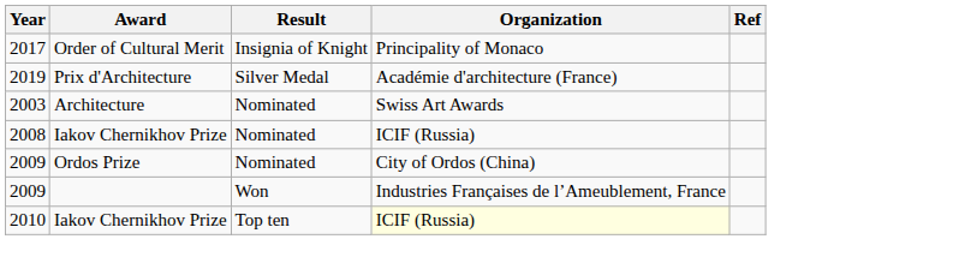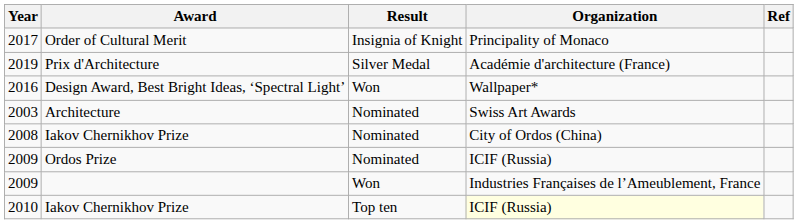 <table class="wikitable sortable">
 <tr>
 <th>Year</th>
 <th>Award</th>
 <th>Result</th>
 <th>Organization</th>
 <th>Ref</th>
 </tr>
 <tr>
 <td>2017</td>
 <td>Order of Cultural Merit</td>
 <td>Insignia of Knight</td>
 <td>Principality of Monaco</td>
 <td></td>
 </tr>
 <tr>
 <td>2019</td>
 <td>Prix d'Architecture</td>
 <td>Silver Medal</td>
 <td>Académie d'architecture (France)</td>
 <td></td>
 </tr>
 <tr>
+<td>2016</td>
+<td>Design Award, Best Bright Ideas, ‘Spectral Light’</td>
+<td>Won</td>
+<td>Wallpaper*</td>
+<td></td>
+</tr>
+<tr>
 <td>2003</td>
 <td>Architecture</td>
 <td>Nominated</td>
 <td>Swiss Art Awards</td>
 <td></td>
 </tr>
 <tr>
 <td>2008</td>
 <td>Iakov Chernikhov Prize</td>
 <td>Nominated</td>
-<td>ICIF (Russia)</td>
+<td>City of Ordos (China)</td>
 <td></td>
 </tr>
 <tr>
 <td>2009</td>
 <td>Ordos Prize</td>
 <td>Nominated</td>
-<td>City of Ordos (China)</td>
+<td>ICIF (Russia)</td>
 <td></td>
 </tr>
 <tr>
 <td>2009</td>
 <td></td>
 <td>Won</td>
 <td>Industries Françaises de l’Ameublement, France</td>
 <td></td>
 </tr>
 <tr>
 <td>2010</td>
 <td>Iakov Chernikhov Prize</td>
 <td>Top ten</td>
 <td style="background: lightyellow;">ICIF (Russia)</td>
 <td></td>
 </tr>
 </table>
